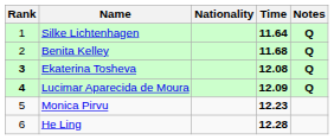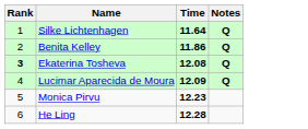 <table class="wikitable sortable" style="text-align:center">
 <tr>
 <th>Rank</th>
 <th>Name</th>
-<th>Nationality</th>
 <th>Time</th>
 <th>Notes</th>
 </tr>
 <tr bgcolor=ccffcc>
 <td>1</td>
 <td align=left><a href='#'>Silke Lichtenhagen</a></td>
-<td align=left></td>
 <td><strong>11.64</strong></td>
 <td><strong>Q</strong></td>
 </tr>
 <tr bgcolor=ccffcc>
 <td>2</td>
 <td align=left><a href='#'>Benita Kelley</a></td>
-<td align=left></td>
-<td><strong>11.68</strong></td>
+<td><strong>11.86</strong></td>
 <td><strong>Q</strong></td>
 </tr>
 <tr bgcolor=ccffcc>
 <td><strong>3</strong></td>
 <td align=left><a href='#'>Ekaterina Tosheva</a></td>
-<td align=left></td>
 <td><strong>12.08</strong></td>
 <td><strong>Q</strong></td>
 </tr>
 <tr bgcolor=ccffcc>
-<td><strong>4</strong></td>
+<td>4</td>
 <td align=left><a href='#'>Lucimar Aparecida de Moura</a></td>
-<td align=left></td>
 <td><strong>12.09</strong></td>
 <td><strong>Q</strong></td>
 </tr>
 <tr>
 <td>5</td>
 <td align=left><a href='#'>Monica Pirvu</a></td>
-<td align=left></td>
 <td><strong>12.23</strong></td>
 <td></td>
 </tr>
 <tr>
 <td>6</td>
 <td align=left><a href='#'>He Ling</a></td>
-<td align=left></td>
 <td><strong>12.28</strong></td>
 <td></td>
 </tr>
 </table>
